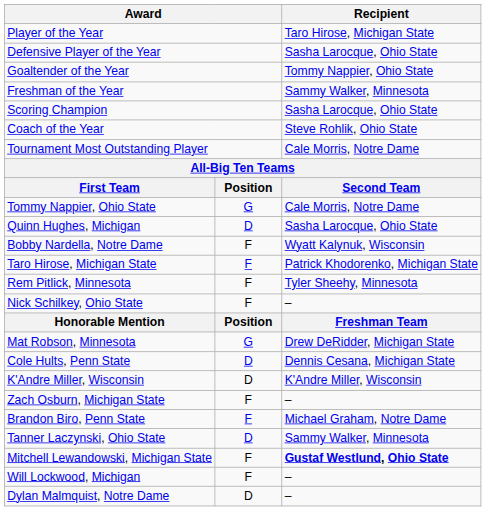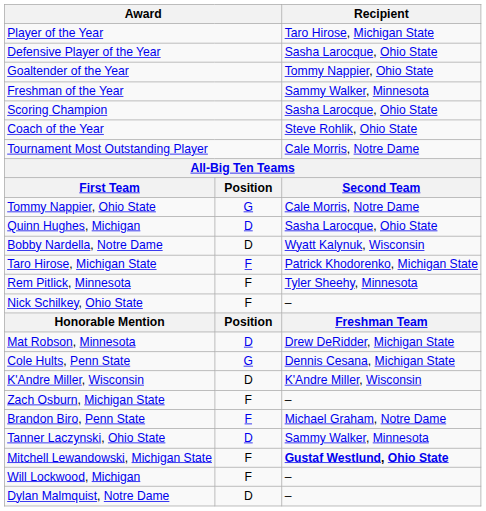 <table class="wikitable">
 <tr>
 <th colspan=2>Award</th>
 <th>Recipient</th>
 </tr>
 <tr>
 <td colspan=2><a href='#'>Player of the Year</a></td>
 <td><a href='#'>Taro Hirose</a>, <a href='#'>Michigan State</a></td>
 </tr>
 <tr>
 <td colspan=2><a href='#'>Defensive Player of the Year</a></td>
 <td><a href='#'>Sasha Larocque</a>, <a href='#'>Ohio State</a></td>
 </tr>
 <tr>
 <td colspan=2><a href='#'>Goaltender of the Year</a></td>
 <td><a href='#'>Tommy Nappier</a>, <a href='#'>Ohio State</a></td>
 </tr>
 <tr>
 <td colspan=2><a href='#'>Freshman of the Year</a></td>
 <td><a href='#'>Sammy Walker</a>, <a href='#'>Minnesota</a></td>
 </tr>
 <tr>
 <td colspan=2><a href='#'>Scoring Champion</a></td>
 <td><a href='#'>Sasha Larocque</a>, <a href='#'>Ohio State</a></td>
 </tr>
 <tr>
 <td colspan=2><a href='#'>Coach of the Year</a></td>
 <td><a href='#'>Steve Rohlik</a>, <a href='#'>Ohio State</a></td>
 </tr>
 <tr>
 <td colspan=2><a href='#'>Tournament Most Outstanding Player</a></td>
 <td><a href='#'>Cale Morris</a>, <a href='#'>Notre Dame</a></td>
 </tr>
 <tr>
 <th colspan=3><a href='#'>All-Big Ten Teams</a></th>
 </tr>
 <tr>
 <th><a href='#'>First Team</a></th>
 <th>  Position  </th>
 <th><a href='#'>Second Team</a></th>
 </tr>
 <tr>
 <td><a href='#'>Tommy Nappier</a>, <a href='#'>Ohio State</a></td>
 <td align=center><a href='#'>G</a></td>
 <td><a href='#'>Cale Morris</a>, <a href='#'>Notre Dame</a></td>
 </tr>
 <tr>
 <td><a href='#'>Quinn Hughes</a>, <a href='#'>Michigan</a></td>
 <td align=center><a href='#'>D</a></td>
 <td><a href='#'>Sasha Larocque</a>, <a href='#'>Ohio State</a></td>
 </tr>
 <tr>
 <td><a href='#'>Bobby Nardella</a>, <a href='#'>Notre Dame</a></td>
-<td align=center>F</td>
+<td align=center>D</td>
 <td><a href='#'>Wyatt Kalynuk</a>, <a href='#'>Wisconsin</a></td>
 </tr>
 <tr>
 <td><a href='#'>Taro Hirose</a>, <a href='#'>Michigan State</a></td>
 <td align=center><a href='#'>F</a></td>
 <td><a href='#'>Patrick Khodorenko</a>, <a href='#'>Michigan State</a></td>
 </tr>
 <tr>
 <td><a href='#'>Rem Pitlick</a>, <a href='#'>Minnesota</a></td>
 <td align=center>F</td>
 <td><a href='#'>Tyler Sheehy</a>, <a href='#'>Minnesota</a></td>
 </tr>
 <tr>
 <td><a href='#'>Nick Schilkey</a>, <a href='#'>Ohio State</a></td>
 <td align=center>F</td>
 <td>–</td>
 </tr>
 <tr>
 <th>Honorable Mention</th>
 <th>  Position  </th>
 <th><a href='#'>Freshman Team</a></th>
 </tr>
 <tr>
 <td><a href='#'>Mat Robson</a>, <a href='#'>Minnesota</a></td>
-<td align=center><a href='#'>G</a></td>
+<td align=center><a href='#'>D</a></td>
 <td><a href='#'>Drew DeRidder</a>, <a href='#'>Michigan State</a></td>
 </tr>
 <tr>
 <td><a href='#'>Cole Hults</a>, <a href='#'>Penn State</a></td>
-<td align=center><a href='#'>D</a></td>
+<td align=center><a href='#'>G</a></td>
 <td><a href='#'>Dennis Cesana</a>, <a href='#'>Michigan State</a></td>
 </tr>
 <tr>
 <td><a href='#'>K'Andre Miller</a>, <a href='#'>Wisconsin</a></td>
 <td align=center>D</td>
 <td><a href='#'>K'Andre Miller</a>, <a href='#'>Wisconsin</a></td>
 </tr>
 <tr>
 <td><a href='#'>Zach Osburn</a>, <a href='#'>Michigan State</a></td>
 <td align=center>F</td>
 <td>–</td>
 </tr>
 <tr>
 <td><a href='#'>Brandon Biro</a>, <a href='#'>Penn State</a></td>
 <td align=center><a href='#'>F</a></td>
 <td><a href='#'>Michael Graham</a>, <a href='#'>Notre Dame</a></td>
 </tr>
 <tr>
 <td><a href='#'>Tanner Laczynski</a>, <a href='#'>Ohio State</a></td>
 <td align=center><a href='#'>D</a></td>
 <td><a href='#'>Sammy Walker</a>, <a href='#'>Minnesota</a></td>
 </tr>
 <tr>
 <td><a href='#'>Mitchell Lewandowski</a>, <a href='#'>Michigan State</a></td>
 <td align=center>F</td>
 <td><strong><a href='#'>Gustaf Westlund</a>, <a href='#'>Ohio State</a></strong></td>
 </tr>
 <tr>
 <td><a href='#'>Will Lockwood</a>, <a href='#'>Michigan</a></td>
 <td align=center>F</td>
 <td>–</td>
 </tr>
 <tr>
 <td><a href='#'>Dylan Malmquist</a>, <a href='#'>Notre Dame</a></td>
 <td align=center>D</td>
 <td>–</td>
 </tr>
 </table>
